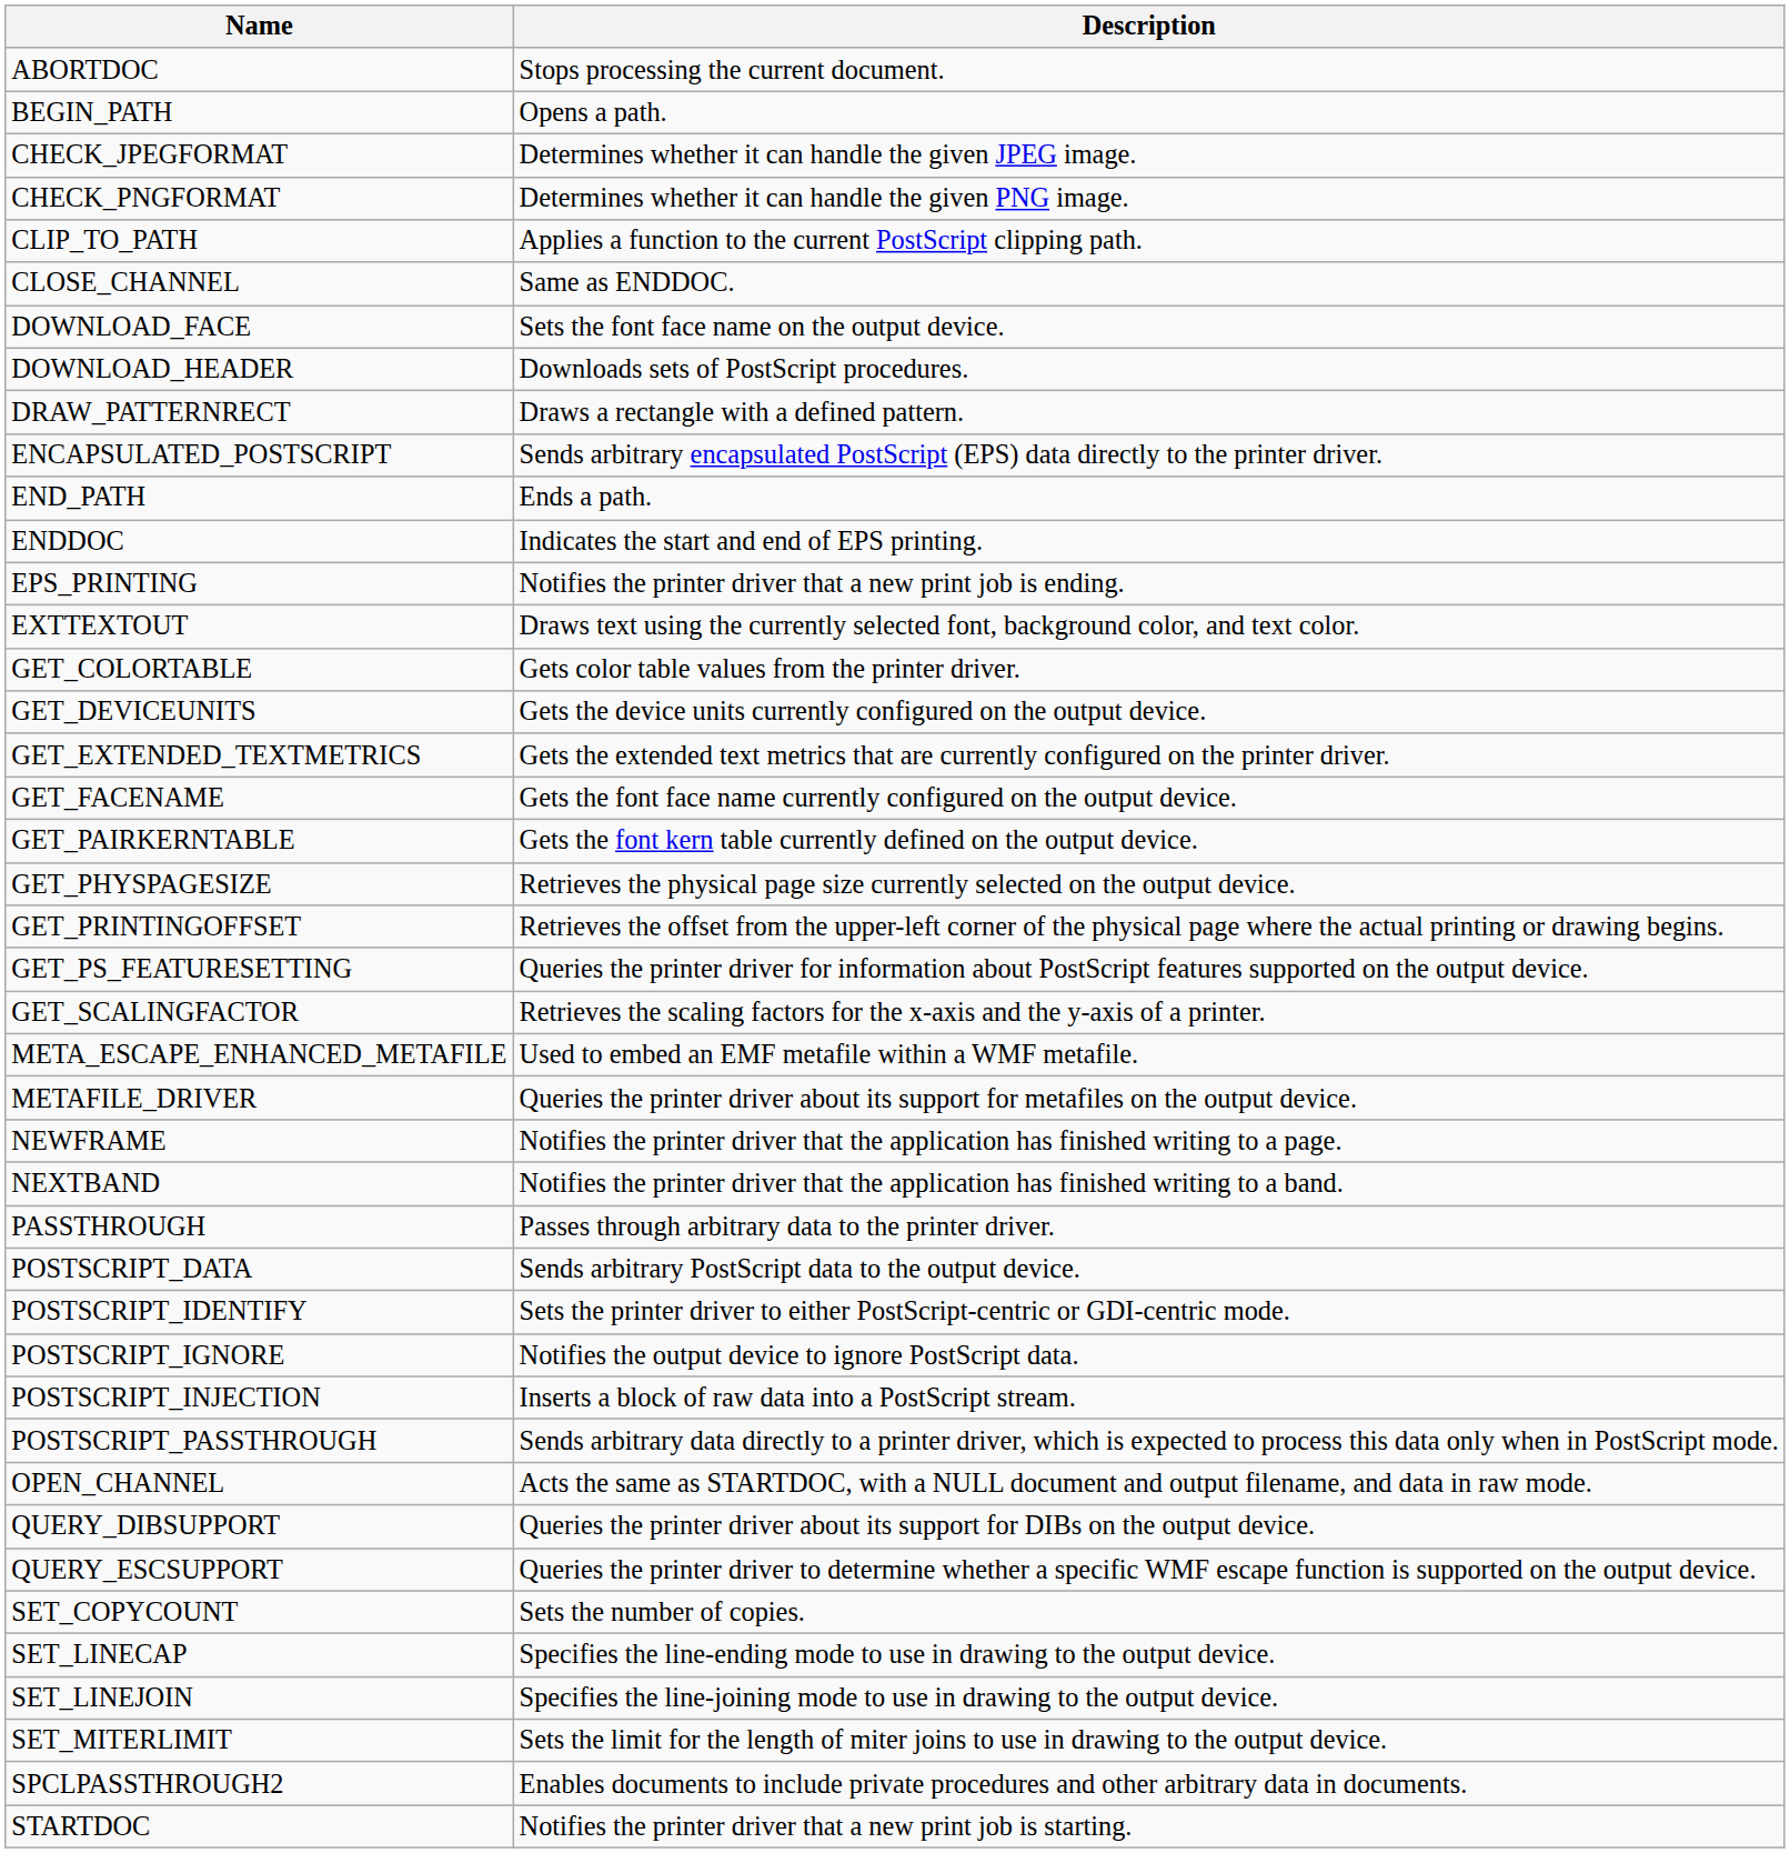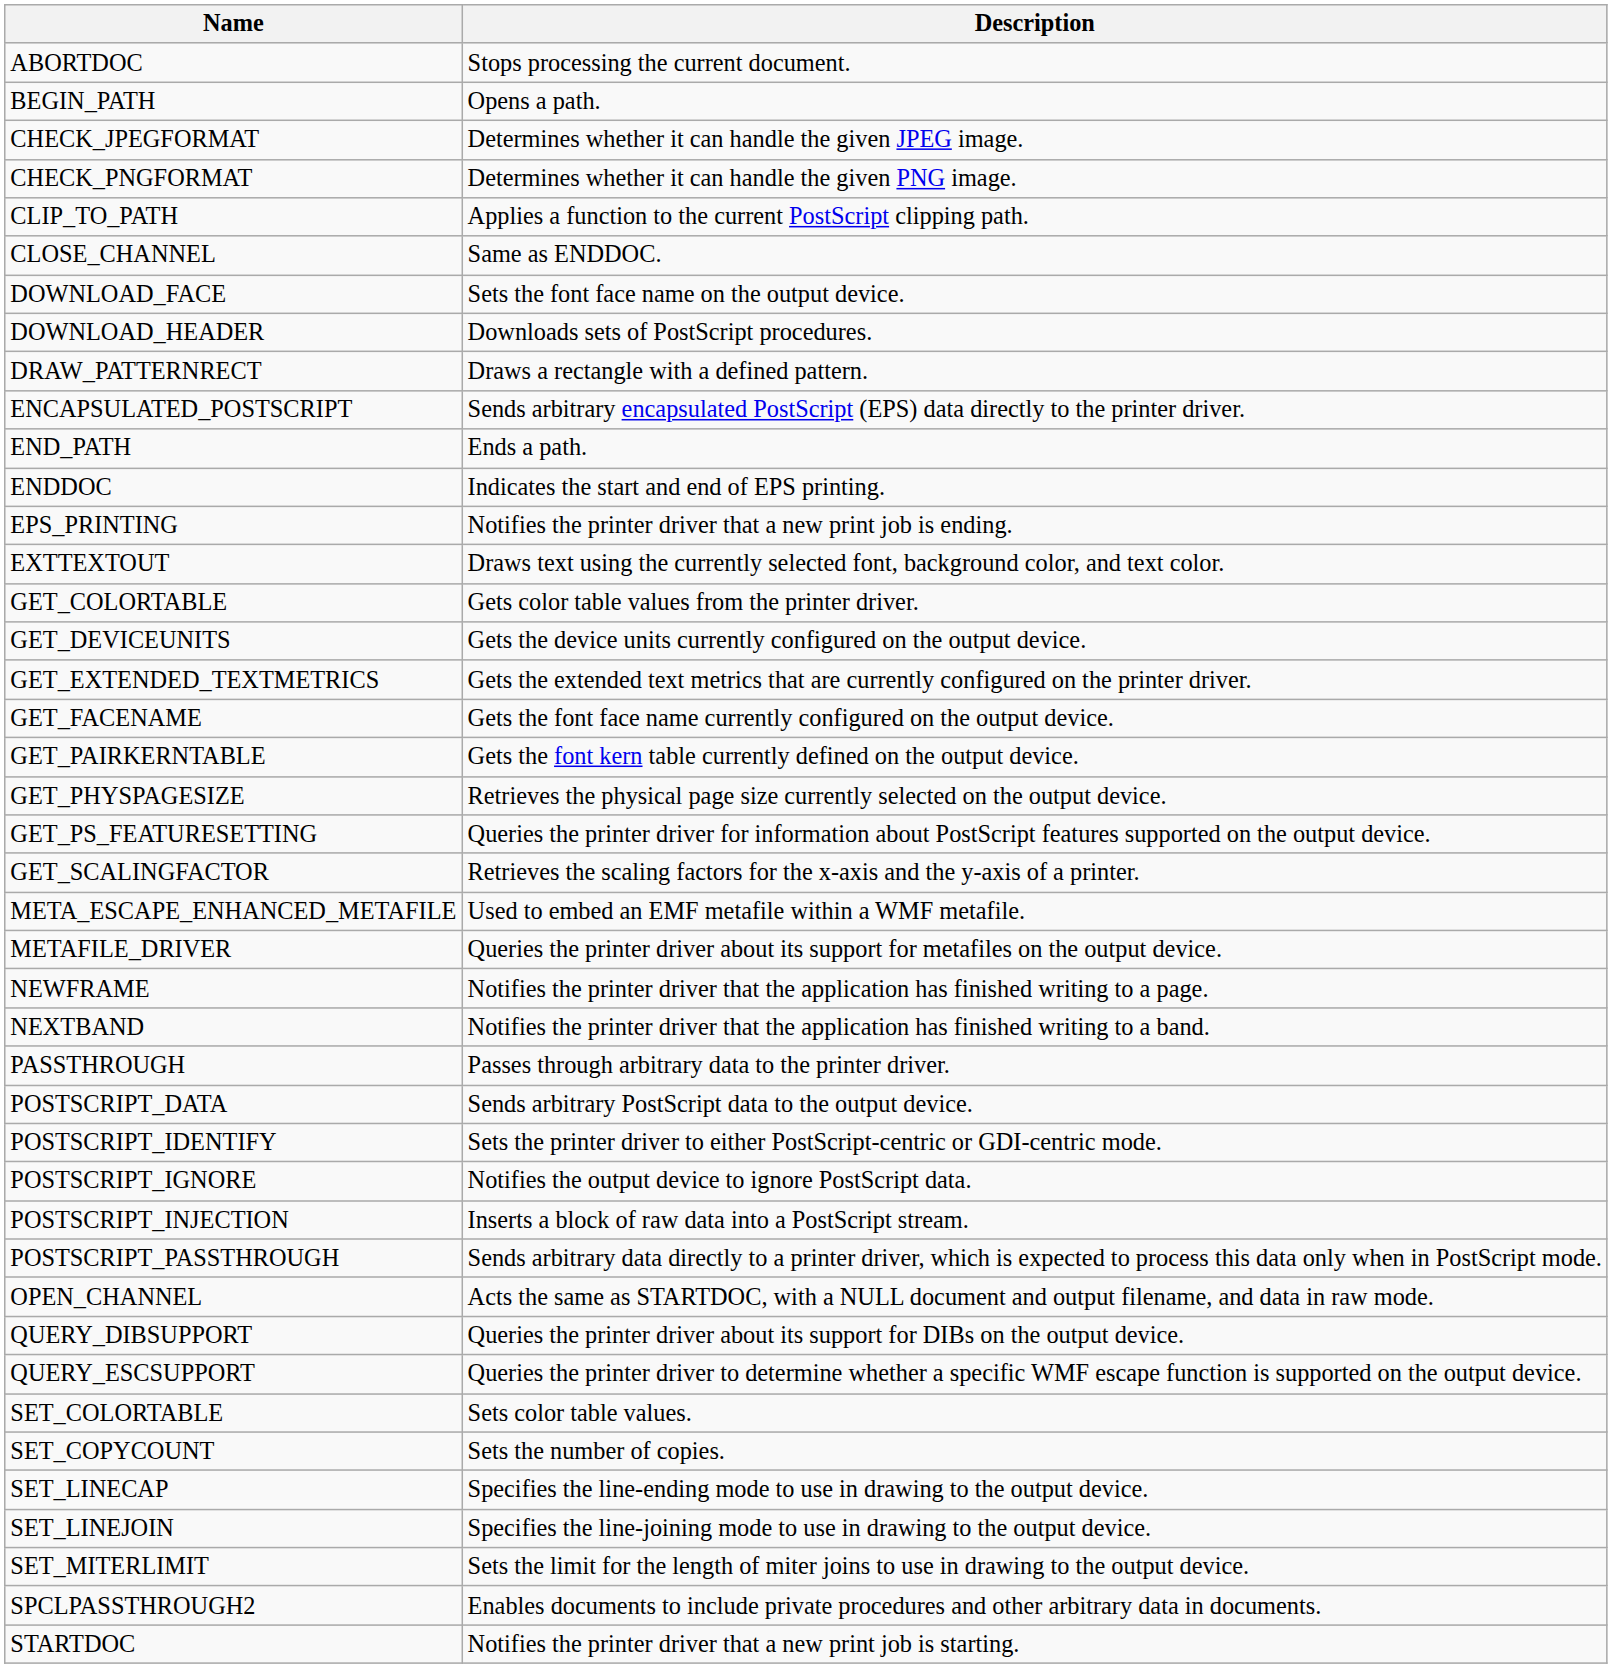 <table class="wikitable">
 <tr valign="bottom">
 <th>Name</th>
 <th>Description</th>
 </tr>
 <tr>
 <td>ABORTDOC</td>
 <td>Stops processing the current document.</td>
 </tr>
 <tr>
 <td>BEGIN_PATH</td>
 <td>Opens a path.</td>
 </tr>
 <tr>
 <td>CHECK_JPEGFORMAT</td>
 <td>Determines whether it can handle the given <a href='#'>JPEG</a> image.</td>
 </tr>
 <tr>
 <td>CHECK_PNGFORMAT</td>
 <td>Determines whether it can handle the given <a href='#'>PNG</a> image.</td>
 </tr>
 <tr>
 <td>CLIP_TO_PATH</td>
 <td>Applies a function to the current <a href='#'>PostScript</a> clipping path.</td>
 </tr>
 <tr>
 <td>CLOSE_CHANNEL</td>
 <td>Same as ENDDOC.</td>
 </tr>
 <tr>
 <td>DOWNLOAD_FACE</td>
 <td>Sets the font face name on the output device.</td>
 </tr>
 <tr>
 <td>DOWNLOAD_HEADER</td>
 <td>Downloads sets of PostScript procedures.</td>
 </tr>
 <tr>
 <td>DRAW_PATTERNRECT</td>
 <td>Draws a rectangle with a defined pattern.</td>
 </tr>
 <tr>
 <td>ENCAPSULATED_POSTSCRIPT</td>
 <td>Sends arbitrary <a href='#'>encapsulated PostScript</a> (EPS) data directly to the printer driver.</td>
 </tr>
 <tr>
 <td>END_PATH</td>
 <td>Ends a path.</td>
 </tr>
 <tr>
 <td>ENDDOC</td>
 <td>Indicates the start and end of EPS printing.</td>
 </tr>
 <tr>
 <td>EPS_PRINTING</td>
 <td>Notifies the printer driver that a new print job is ending.</td>
 </tr>
 <tr>
 <td>EXTTEXTOUT</td>
 <td>Draws text using the currently selected font, background color, and text color.</td>
 </tr>
 <tr>
 <td>GET_COLORTABLE</td>
 <td>Gets color table values from the printer driver.</td>
 </tr>
 <tr>
 <td>GET_DEVICEUNITS</td>
 <td>Gets the device units currently configured on the output device.</td>
 </tr>
 <tr>
 <td>GET_EXTENDED_TEXTMETRICS</td>
 <td>Gets the extended text metrics that are currently configured on the printer driver.</td>
 </tr>
 <tr>
 <td>GET_FACENAME</td>
 <td>Gets the font face name currently configured on the output device.</td>
 </tr>
 <tr>
 <td>GET_PAIRKERNTABLE</td>
 <td>Gets the <a href='#'>font kern</a> table currently defined on the output device.</td>
 </tr>
 <tr>
 <td>GET_PHYSPAGESIZE</td>
 <td>Retrieves the physical page size currently selected on the output device.</td>
 </tr>
 <tr>
-<td>GET_PRINTINGOFFSET</td>
-<td>Retrieves the offset from the upper-left corner of the physical page where the actual printing or drawing begins.</td>
-</tr>
-<tr>
 <td>GET_PS_FEATURESETTING</td>
 <td>Queries the printer driver for information about PostScript features supported on the output device.</td>
 </tr>
 <tr>
 <td>GET_SCALINGFACTOR</td>
 <td>Retrieves the scaling factors for the x-axis and the y-axis of a printer.</td>
 </tr>
 <tr>
 <td>META_ESCAPE_ENHANCED_METAFILE</td>
 <td>Used to embed an EMF metafile within a WMF metafile.</td>
 </tr>
 <tr>
 <td>METAFILE_DRIVER</td>
 <td>Queries the printer driver about its support for metafiles on the output device.</td>
 </tr>
 <tr>
 <td>NEWFRAME</td>
 <td>Notifies the printer driver that the application has finished writing to a page.</td>
 </tr>
 <tr>
 <td>NEXTBAND</td>
 <td>Notifies the printer driver that the application has finished writing to a band.</td>
 </tr>
 <tr>
 <td>PASSTHROUGH</td>
 <td>Passes through arbitrary data to the printer driver.</td>
 </tr>
 <tr>
 <td>POSTSCRIPT_DATA</td>
 <td>Sends arbitrary PostScript data to the output device.</td>
 </tr>
 <tr>
 <td>POSTSCRIPT_IDENTIFY</td>
 <td>Sets the printer driver to either PostScript-centric or GDI-centric mode.</td>
 </tr>
 <tr>
 <td>POSTSCRIPT_IGNORE</td>
 <td>Notifies the output device to ignore PostScript data.</td>
 </tr>
 <tr>
 <td>POSTSCRIPT_INJECTION</td>
 <td>Inserts a block of raw data into a PostScript stream.</td>
 </tr>
 <tr>
 <td>POSTSCRIPT_PASSTHROUGH</td>
 <td>Sends arbitrary data directly to a printer driver, which is expected to process this data only when in PostScript mode.</td>
 </tr>
 <tr>
 <td>OPEN_CHANNEL</td>
 <td>Acts the same as STARTDOC, with a NULL document and output filename, and data in raw mode.</td>
 </tr>
 <tr>
 <td>QUERY_DIBSUPPORT</td>
 <td>Queries the printer driver about its support for DIBs on the output device.</td>
 </tr>
 <tr>
 <td>QUERY_ESCSUPPORT</td>
 <td>Queries the printer driver to determine whether a specific WMF escape function is supported on the output device.</td>
 </tr>
 <tr>
+<td>SET_COLORTABLE</td>
+<td>Sets color table values.</td>
+</tr>
+<tr>
 <td>SET_COPYCOUNT</td>
 <td>Sets the number of copies.</td>
 </tr>
 <tr>
 <td>SET_LINECAP</td>
 <td>Specifies the line-ending mode to use in drawing to the output device.</td>
 </tr>
 <tr>
 <td>SET_LINEJOIN</td>
 <td>Specifies the line-joining mode to use in drawing to the output device.</td>
 </tr>
 <tr>
 <td>SET_MITERLIMIT</td>
 <td>Sets the limit for the length of miter joins to use in drawing to the output device.</td>
 </tr>
 <tr>
 <td>SPCLPASSTHROUGH2</td>
 <td>Enables documents to include private procedures and other arbitrary data in documents.</td>
 </tr>
 <tr>
 <td>STARTDOC</td>
 <td>Notifies the printer driver that a new print job is starting.</td>
 </tr>
 </table>
